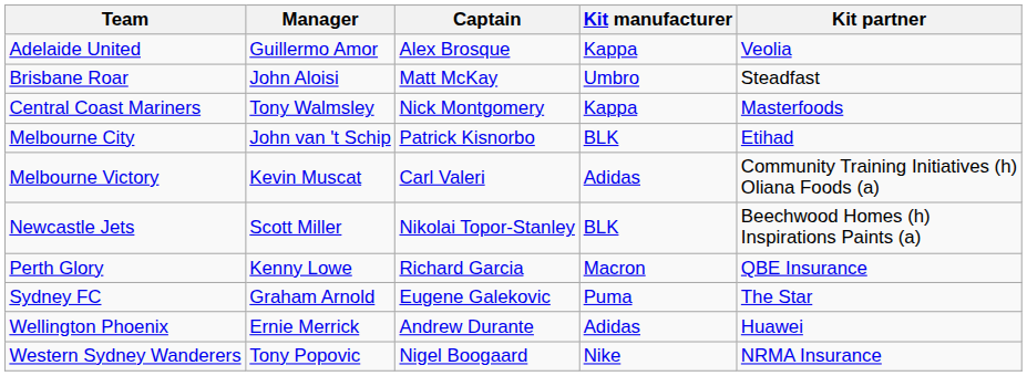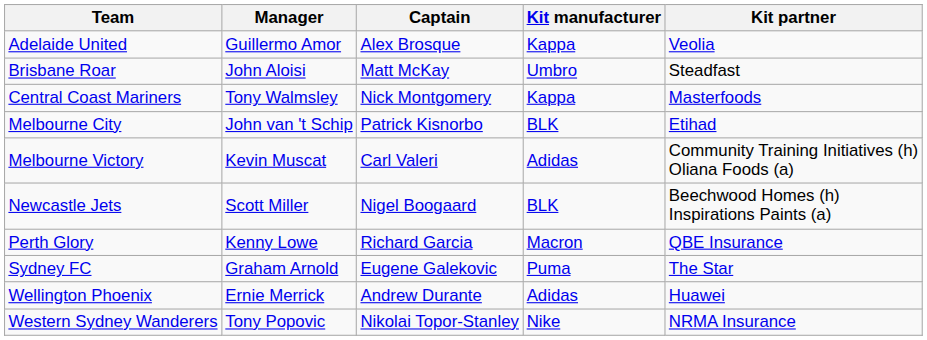 <table class="wikitable">
 <tr>
 <th>Team</th>
 <th>Manager</th>
 <th>Captain</th>
 <th><a href='#'>Kit</a> manufacturer</th>
 <th>Kit partner</th>
 </tr>
 <tr>
 <td><a href='#'>Adelaide United</a></td>
 <td> <a href='#'>Guillermo Amor</a></td>
 <td> <a href='#'>Alex Brosque</a></td>
 <td><a href='#'>Kappa</a></td>
 <td><a href='#'>Veolia</a></td>
 </tr>
 <tr>
 <td><a href='#'>Brisbane Roar</a></td>
 <td> <a href='#'>John Aloisi</a></td>
 <td> <a href='#'>Matt McKay</a></td>
 <td><a href='#'>Umbro</a></td>
 <td>Steadfast</td>
 </tr>
 <tr>
 <td><a href='#'>Central Coast Mariners</a></td>
 <td> <a href='#'>Tony Walmsley</a></td>
 <td> <a href='#'>Nick Montgomery</a></td>
 <td><a href='#'>Kappa</a></td>
 <td><a href='#'>Masterfoods</a></td>
 </tr>
 <tr>
 <td><a href='#'>Melbourne City</a></td>
 <td> <a href='#'>John van 't Schip</a></td>
 <td> <a href='#'>Patrick Kisnorbo</a></td>
 <td><a href='#'>BLK</a></td>
 <td><a href='#'>Etihad</a></td>
 </tr>
 <tr>
 <td><a href='#'>Melbourne Victory</a></td>
 <td> <a href='#'>Kevin Muscat</a></td>
 <td> <a href='#'>Carl Valeri</a></td>
 <td><a href='#'>Adidas</a></td>
 <td>Community Training Initiatives (h)<br>Oliana Foods (a)</td>
 </tr>
 <tr>
 <td><a href='#'>Newcastle Jets</a></td>
 <td> <a href='#'>Scott Miller</a></td>
-<td> <a href='#'>Nikolai Topor-Stanley</a></td>
+<td> <a href='#'>Nigel Boogaard</a></td>
 <td><a href='#'>BLK</a></td>
 <td>Beechwood Homes (h)<br>Inspirations Paints (a)</td>
 </tr>
 <tr>
 <td><a href='#'>Perth Glory</a></td>
 <td> <a href='#'>Kenny Lowe</a></td>
 <td> <a href='#'>Richard Garcia</a></td>
 <td><a href='#'>Macron</a></td>
 <td><a href='#'>QBE Insurance</a></td>
 </tr>
 <tr>
 <td><a href='#'>Sydney FC</a></td>
 <td> <a href='#'>Graham Arnold</a></td>
 <td> <a href='#'>Eugene Galekovic</a></td>
 <td><a href='#'>Puma</a></td>
 <td><a href='#'>The Star</a></td>
 </tr>
 <tr>
 <td><a href='#'>Wellington Phoenix</a></td>
 <td> <a href='#'>Ernie Merrick</a></td>
 <td> <a href='#'>Andrew Durante</a></td>
 <td><a href='#'>Adidas</a></td>
 <td><a href='#'>Huawei</a></td>
 </tr>
 <tr>
 <td><a href='#'>Western Sydney Wanderers</a></td>
 <td> <a href='#'>Tony Popovic</a></td>
-<td> <a href='#'>Nigel Boogaard</a></td>
+<td> <a href='#'>Nikolai Topor-Stanley</a></td>
 <td><a href='#'>Nike</a></td>
 <td><a href='#'>NRMA Insurance</a></td>
 </tr>
 </table>
